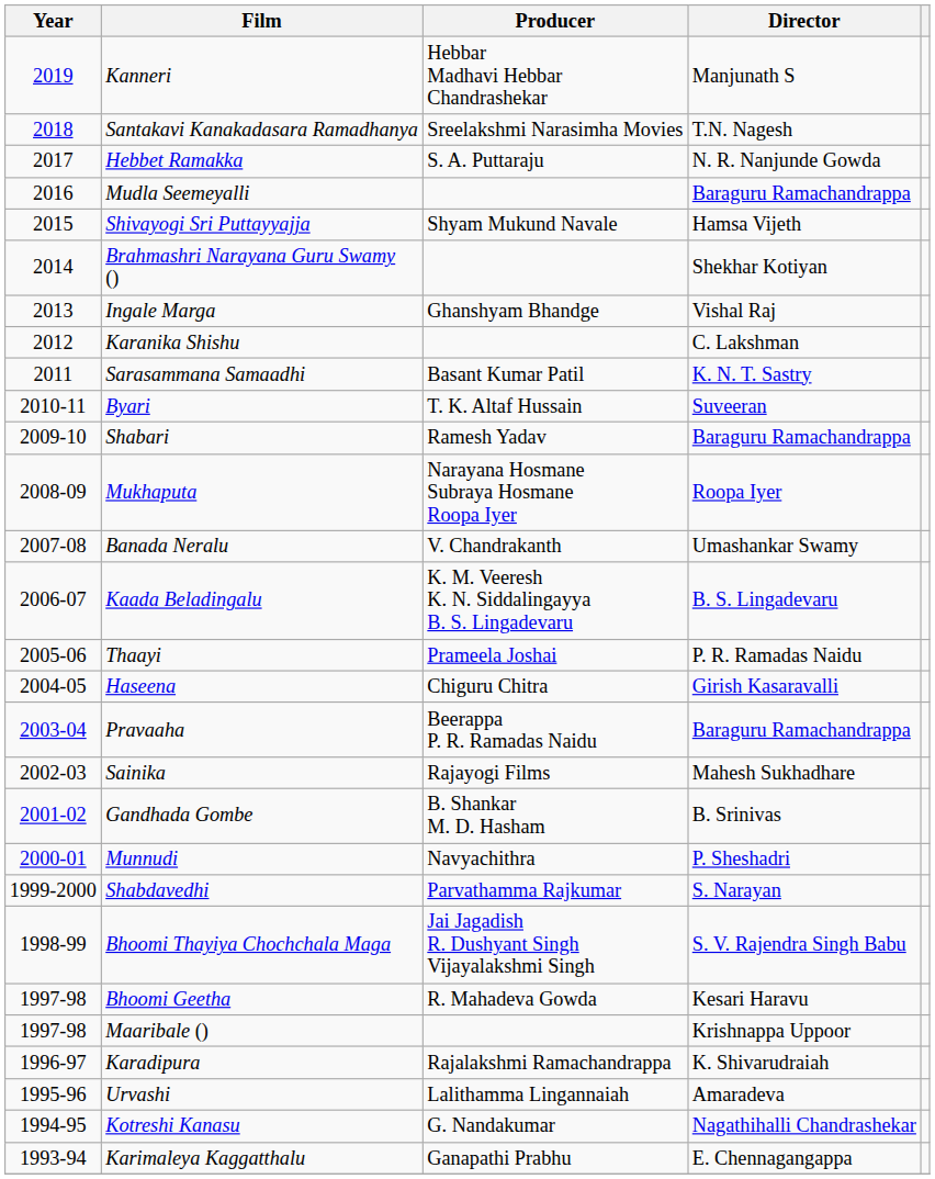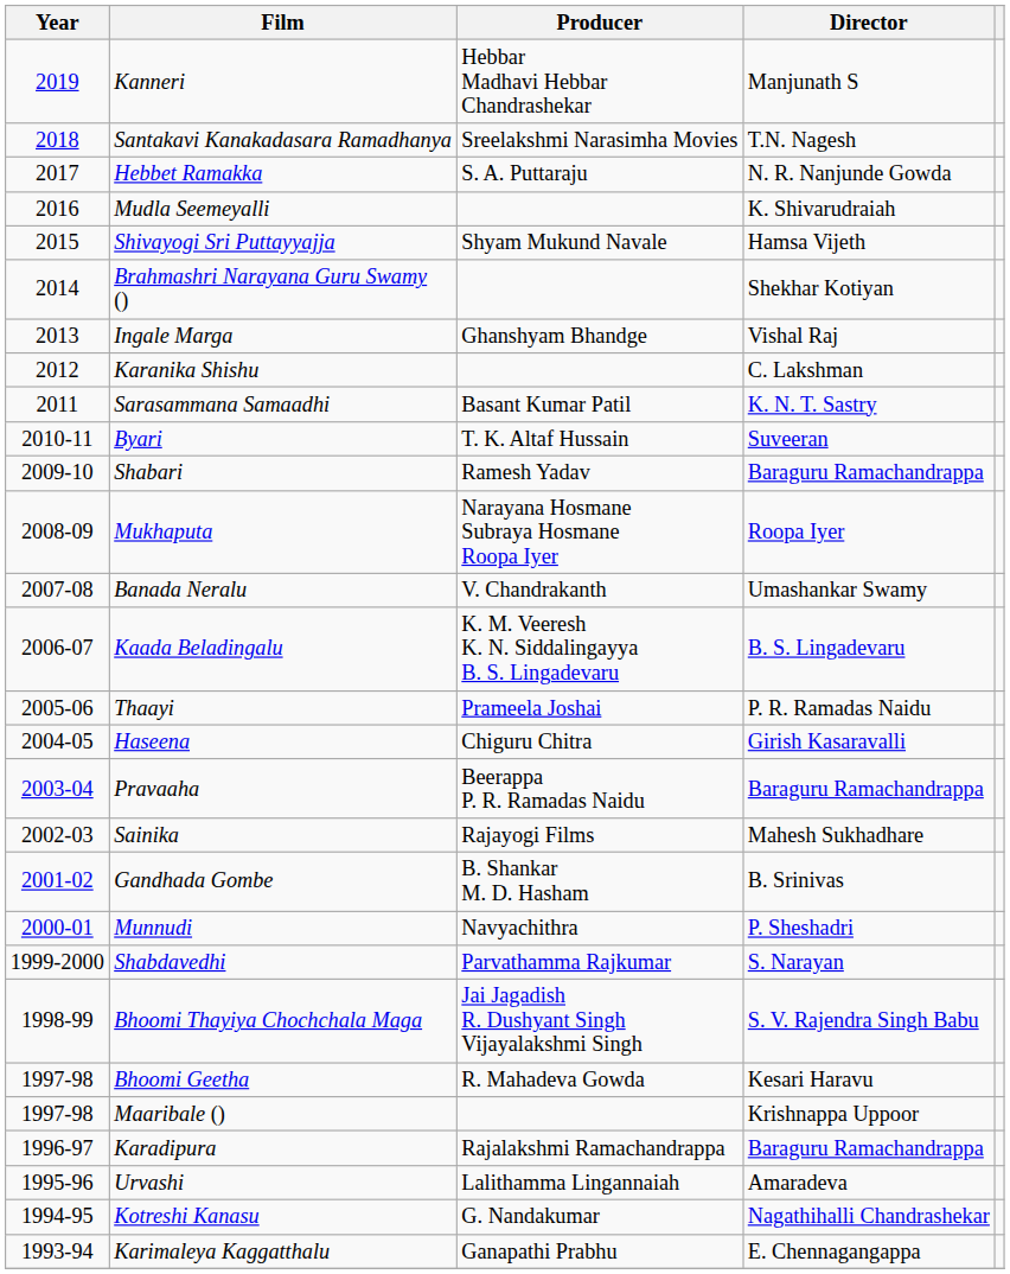 <table class="wikitable sortable">
 <tr>
 <th>Year</th>
 <th>Film</th>
 <th>Producer</th>
 <th>Director</th>
 <th class="unsortable"></th>
 </tr>
 <tr>
 <td align="center"><a href='#'>2019</a></td>
 <td><em>Kanneri</em></td>
 <td>Hebbar<br>Madhavi Hebbar<br>Chandrashekar</td>
 <td>Manjunath S</td>
 <td></td>
 </tr>
 <tr>
 <td align="center"><a href='#'>2018</a></td>
 <td><em>Santakavi Kanakadasara Ramadhanya</em></td>
 <td>Sreelakshmi Narasimha Movies</td>
 <td>T.N. Nagesh</td>
 <td></td>
 </tr>
 <tr>
 <td align="center">2017</td>
 <td><em><a href='#'>Hebbet Ramakka</a></em></td>
 <td>S. A. Puttaraju</td>
 <td>N. R. Nanjunde Gowda</td>
 <td></td>
 </tr>
 <tr>
 <td align="center">2016</td>
 <td><em>Mudla Seemeyalli</em></td>
 <td></td>
-<td><a href='#'>Baraguru Ramachandrappa</a></td>
+<td>K. Shivarudraiah</td>
 <td></td>
 </tr>
 <tr>
 <td align="center">2015</td>
 <td><em><a href='#'>Shivayogi Sri Puttayyajja</a></em></td>
 <td>Shyam Mukund Navale</td>
 <td>Hamsa Vijeth</td>
 <td></td>
 </tr>
 <tr>
 <td align="center">2014</td>
 <td><em><a href='#'>Brahmashri Narayana Guru Swamy</a></em><br>()</td>
 <td></td>
 <td>Shekhar Kotiyan</td>
 <td></td>
 </tr>
 <tr>
 <td align="center">2013</td>
 <td><em>Ingale Marga</em></td>
 <td>Ghanshyam Bhandge</td>
 <td>Vishal Raj</td>
 <td></td>
 </tr>
 <tr>
 <td align="center">2012</td>
 <td><em>Karanika Shishu</em></td>
 <td></td>
 <td>C. Lakshman</td>
 <td></td>
 </tr>
 <tr>
 <td align="center">2011</td>
 <td><em>Sarasammana Samaadhi</em></td>
 <td>Basant Kumar Patil</td>
 <td><a href='#'>K. N. T. Sastry</a></td>
 <td></td>
 </tr>
 <tr>
 <td align="center">2010-11</td>
 <td><em><a href='#'>Byari</a></em></td>
 <td>T. K. Altaf Hussain</td>
 <td><a href='#'>Suveeran</a></td>
 <td></td>
 </tr>
 <tr>
 <td align="center">2009-10</td>
 <td><em>Shabari</em></td>
 <td>Ramesh Yadav</td>
 <td><a href='#'>Baraguru Ramachandrappa</a></td>
 <td></td>
 </tr>
 <tr>
 <td align="center">2008-09</td>
 <td><em><a href='#'>Mukhaputa</a></em></td>
 <td>Narayana Hosmane<br>Subraya Hosmane<br><a href='#'>Roopa Iyer</a></td>
 <td><a href='#'>Roopa Iyer</a></td>
 <td></td>
 </tr>
 <tr>
 <td align="center">2007-08</td>
 <td><em>Banada Neralu</em></td>
 <td>V. Chandrakanth</td>
 <td>Umashankar Swamy</td>
 <td></td>
 </tr>
 <tr>
 <td align="center">2006-07</td>
 <td><em><a href='#'>Kaada Beladingalu</a></em></td>
 <td> K. M. Veeresh <br> K. N. Siddalingayya <br> <a href='#'>B. S. Lingadevaru</a></td>
 <td><a href='#'>B. S. Lingadevaru</a></td>
 <td></td>
 </tr>
 <tr>
 <td align="center">2005-06</td>
 <td><em>Thaayi</em></td>
 <td><a href='#'>Prameela Joshai</a></td>
 <td>P. R. Ramadas Naidu</td>
 <td></td>
 </tr>
 <tr>
 <td align="center">2004-05</td>
 <td><em><a href='#'>Haseena</a></em></td>
 <td>Chiguru Chitra</td>
 <td><a href='#'>Girish Kasaravalli</a></td>
 <td></td>
 </tr>
 <tr>
 <td align="center"><a href='#'>2003-04</a></td>
 <td><em>Pravaaha</em></td>
 <td> Beerappa <br> P. R. Ramadas Naidu</td>
 <td><a href='#'>Baraguru Ramachandrappa</a></td>
 <td></td>
 </tr>
 <tr>
 <td align="center">2002-03</td>
 <td><em>Sainika</em></td>
 <td>Rajayogi Films</td>
 <td>Mahesh Sukhadhare</td>
 <td></td>
 </tr>
 <tr>
 <td align="center"><a href='#'>2001-02</a></td>
 <td><em>Gandhada Gombe</em></td>
 <td> B. Shankar <br> M. D. Hasham</td>
 <td>B. Srinivas</td>
 <td></td>
 </tr>
 <tr>
 <td align="center"><a href='#'>2000-01</a></td>
 <td><em><a href='#'>Munnudi</a></em></td>
 <td>Navyachithra</td>
 <td><a href='#'>P. Sheshadri</a></td>
 <td></td>
 </tr>
 <tr>
 <td align="center">1999-2000</td>
 <td><em><a href='#'>Shabdavedhi</a></em></td>
 <td><a href='#'>Parvathamma Rajkumar</a></td>
 <td><a href='#'>S. Narayan</a></td>
 <td></td>
 </tr>
 <tr>
 <td align="center">1998-99</td>
 <td><em><a href='#'>Bhoomi Thayiya Chochchala Maga</a></em></td>
 <td> <a href='#'>Jai Jagadish</a> <br> <a href='#'>R. Dushyant Singh</a> <br> Vijayalakshmi Singh</td>
 <td><a href='#'>S. V. Rajendra Singh Babu</a></td>
 <td></td>
 </tr>
 <tr>
 <td align="center">1997-98</td>
 <td><em><a href='#'>Bhoomi Geetha</a></em></td>
 <td>R. Mahadeva Gowda</td>
 <td>Kesari Haravu</td>
 <td></td>
 </tr>
 <tr>
 <td align="center">1997-98</td>
 <td><em>Maaribale</em> ()</td>
 <td></td>
 <td>Krishnappa Uppoor</td>
 <td></td>
 </tr>
 <tr>
 <td align="center">1996-97</td>
 <td><em>Karadipura</em></td>
 <td>Rajalakshmi Ramachandrappa</td>
-<td>K. Shivarudraiah</td>
+<td><a href='#'>Baraguru Ramachandrappa</a></td>
 <td></td>
 </tr>
 <tr>
 <td align="center">1995-96</td>
 <td><em>Urvashi</em></td>
 <td>Lalithamma Lingannaiah</td>
 <td>Amaradeva</td>
 <td></td>
 </tr>
 <tr>
 <td align="center">1994-95</td>
 <td><em><a href='#'>Kotreshi Kanasu</a></em></td>
 <td>G. Nandakumar</td>
 <td><a href='#'>Nagathihalli Chandrashekar</a></td>
 <td></td>
 </tr>
 <tr>
 <td align="center">1993-94</td>
 <td><em>Karimaleya Kaggatthalu</em></td>
 <td>Ganapathi Prabhu</td>
 <td>E. Chennagangappa</td>
 <td></td>
 </tr>
 <tr>
 </tr>
 </table>
